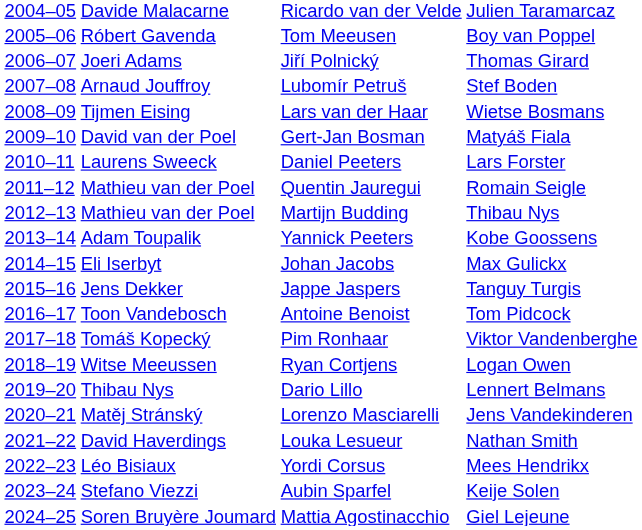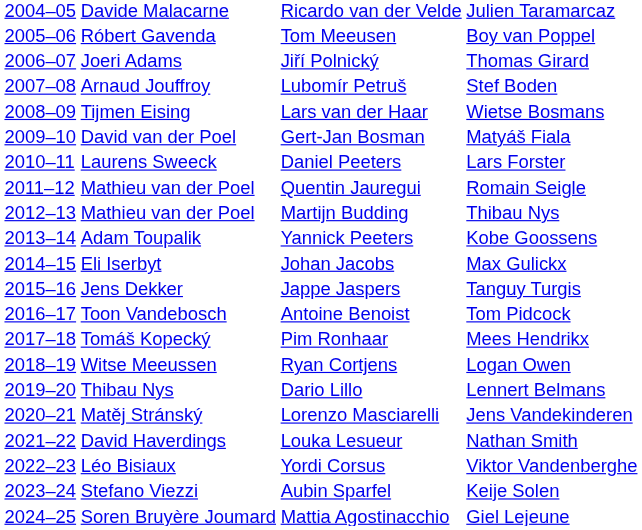 <table>
 <tr>
 <td><a href='#'>2004–05</a></td>
 <td> <a href='#'>Davide Malacarne</a></td>
 <td> <a href='#'>Ricardo van der Velde</a></td>
 <td> <a href='#'>Julien Taramarcaz</a></td>
 </tr>
 <tr>
 <td><a href='#'>2005–06</a></td>
 <td> <a href='#'>Róbert Gavenda</a></td>
 <td> <a href='#'>Tom Meeusen</a></td>
 <td> <a href='#'>Boy van Poppel</a></td>
 </tr>
 <tr>
 <td><a href='#'>2006–07</a></td>
 <td> <a href='#'>Joeri Adams</a></td>
 <td> <a href='#'>Jiří Polnický</a></td>
 <td> <a href='#'>Thomas Girard</a></td>
 </tr>
 <tr>
 <td><a href='#'>2007–08</a></td>
 <td> <a href='#'>Arnaud Jouffroy</a></td>
 <td> <a href='#'>Lubomír Petruš</a></td>
 <td> <a href='#'>Stef Boden</a></td>
 </tr>
 <tr>
 <td><a href='#'>2008–09</a></td>
 <td> <a href='#'>Tijmen Eising</a></td>
 <td> <a href='#'>Lars van der Haar</a></td>
 <td> <a href='#'>Wietse Bosmans</a></td>
 </tr>
 <tr>
 <td><a href='#'>2009–10</a></td>
 <td> <a href='#'>David van der Poel</a></td>
 <td> <a href='#'>Gert-Jan Bosman</a></td>
 <td> <a href='#'>Matyáš Fiala</a></td>
 </tr>
 <tr>
 <td><a href='#'>2010–11</a></td>
 <td> <a href='#'>Laurens Sweeck</a></td>
 <td> <a href='#'>Daniel Peeters</a></td>
 <td> <a href='#'>Lars Forster</a></td>
 </tr>
 <tr>
 <td><a href='#'>2011–12</a></td>
 <td> <a href='#'>Mathieu van der Poel</a></td>
 <td> <a href='#'>Quentin Jauregui</a></td>
 <td> <a href='#'>Romain Seigle</a></td>
 </tr>
 <tr>
 <td><a href='#'>2012–13</a></td>
 <td> <a href='#'>Mathieu van der Poel</a></td>
 <td> <a href='#'>Martijn Budding</a></td>
 <td> <a href='#'>Thibau Nys</a></td>
 </tr>
 <tr>
 <td><a href='#'>2013–14</a></td>
 <td> <a href='#'>Adam Toupalik</a></td>
 <td> <a href='#'>Yannick Peeters</a></td>
 <td> <a href='#'>Kobe Goossens</a></td>
 </tr>
 <tr>
 <td><a href='#'>2014–15</a></td>
 <td> <a href='#'>Eli Iserbyt</a></td>
 <td> <a href='#'>Johan Jacobs</a></td>
 <td> <a href='#'>Max Gulickx</a></td>
 </tr>
 <tr>
 <td><a href='#'>2015–16</a></td>
 <td> <a href='#'>Jens Dekker</a></td>
 <td> <a href='#'>Jappe Jaspers</a></td>
 <td> <a href='#'>Tanguy Turgis</a></td>
 </tr>
 <tr>
 <td><a href='#'>2016–17</a></td>
 <td> <a href='#'>Toon Vandebosch</a></td>
 <td> <a href='#'>Antoine Benoist</a></td>
 <td> <a href='#'>Tom Pidcock</a></td>
 </tr>
 <tr>
 <td><a href='#'>2017–18</a></td>
 <td> <a href='#'>Tomáš Kopecký</a></td>
 <td> <a href='#'>Pim Ronhaar</a></td>
-<td> <a href='#'>Viktor Vandenberghe</a></td>
+<td> <a href='#'>Mees Hendrikx</a></td>
 </tr>
 <tr>
 <td><a href='#'>2018–19</a></td>
 <td> <a href='#'>Witse Meeussen</a></td>
 <td> <a href='#'>Ryan Cortjens</a></td>
 <td> <a href='#'>Logan Owen</a></td>
 </tr>
 <tr>
 <td><a href='#'>2019–20</a></td>
 <td> <a href='#'>Thibau Nys</a></td>
 <td> <a href='#'>Dario Lillo</a></td>
 <td> <a href='#'>Lennert Belmans</a></td>
 </tr>
 <tr>
 <td><a href='#'>2020–21</a></td>
 <td> <a href='#'>Matěj Stránský</a></td>
 <td> <a href='#'>Lorenzo Masciarelli</a></td>
 <td> <a href='#'>Jens Vandekinderen</a></td>
 </tr>
 <tr>
 <td><a href='#'>2021–22</a></td>
 <td> <a href='#'>David Haverdings</a></td>
 <td> <a href='#'>Louka Lesueur</a></td>
 <td> <a href='#'>Nathan Smith</a></td>
 </tr>
 <tr>
 <td><a href='#'>2022–23</a></td>
 <td> <a href='#'>Léo Bisiaux</a></td>
 <td> <a href='#'>Yordi Corsus</a></td>
-<td> <a href='#'>Mees Hendrikx</a></td>
+<td> <a href='#'>Viktor Vandenberghe</a></td>
 </tr>
 <tr>
 <td><a href='#'>2023–24</a></td>
 <td> <a href='#'>Stefano Viezzi</a></td>
 <td> <a href='#'>Aubin Sparfel</a></td>
 <td> <a href='#'>Keije Solen</a></td>
 </tr>
 <tr>
 <td><a href='#'>2024–25</a></td>
 <td> <a href='#'>Soren Bruyère Joumard</a></td>
 <td> <a href='#'>Mattia Agostinacchio</a></td>
 <td> <a href='#'>Giel Lejeune</a></td>
 </tr>
 </table>
